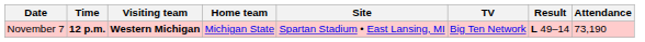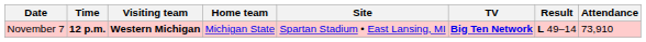 <table class="wikitable" style="font-size:95%;">
 <tr>
 <th>Date</th>
 <th>Time</th>
 <th>Visiting team</th>
 <th>Home team</th>
 <th>Site</th>
 <th>TV</th>
 <th>Result</th>
 <th>Attendance</th>
 </tr>
 <tr style="background:#fcc;">
 <td>November 7</td>
 <td><strong>12 p.m.</strong></td>
 <td><strong>Western Michigan</strong></td>
 <td><a href='#'>Michigan State</a></td>
 <td><a href='#'>Spartan Stadium</a> • <a href='#'>East Lansing, MI</a></td>
-<td><a href='#'>Big Ten Network</a></td>
+<td><strong><a href='#'>Big Ten Network</a></strong></td>
 <td><strong>L</strong> 49–14</td>
-<td>73,190</td>
+<td>73,910</td>
 </tr>
 </table>
